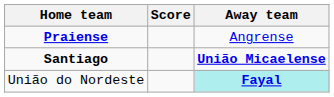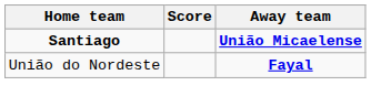 <table class="wikitable" style="text-align: center">
 <tr>
 <th>Home team</th>
 <th>Score</th>
 <th>Away team</th>
-</tr>
-<tr>
-<td><strong><a href='#'>Praiense</a></strong> </td>
-<td></td>
-<td><a href='#'>Angrense</a> </td>
 </tr>
 <tr>
 <td><strong>Santiago</strong> </td>
 <td></td>
 <td><strong><a href='#'>União Micaelense</a> </strong></td>
 </tr>
 <tr>
 <td>União do Nordeste </td>
 <td></td>
-<td style="background: paleturquoise;"><strong><a href='#'>Fayal</a></strong> </td>
+<td><strong><a href='#'>Fayal</a></strong> </td>
 </tr>
 </table>
